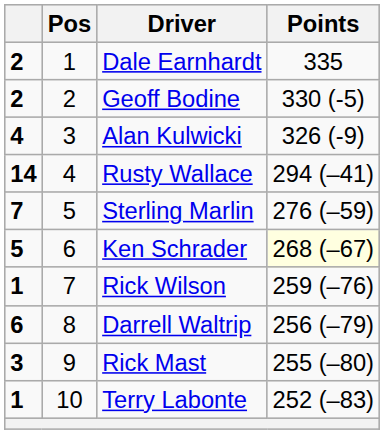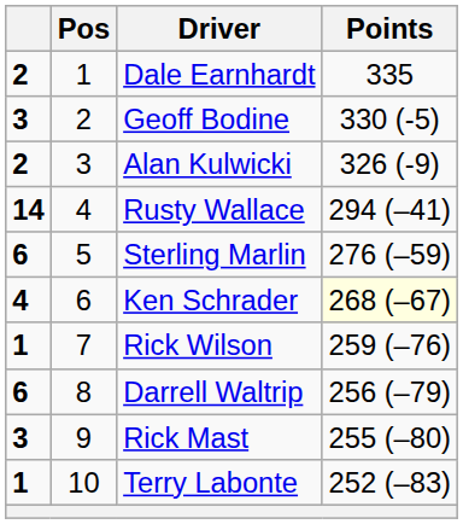 <table class="wikitable" style="font-size: 95%;">
 <tr>
 <th></th>
 <th>Pos</th>
 <th>Driver</th>
 <th>Points</th>
 </tr>
 <tr>
 <td align="left">  <strong>2</strong></td>
 <td style="text-align:center;">1</td>
 <td><a href='#'>Dale Earnhardt</a></td>
 <td style="text-align:center;">335</td>
 </tr>
 <tr>
-<td align="left">  <strong>2</strong></td>
+<td align="left">  <strong>3</strong></td>
 <td style="text-align:center;">2</td>
 <td><a href='#'>Geoff Bodine</a></td>
 <td style="text-align:center;">330 (-5)</td>
 </tr>
 <tr>
-<td align="left">  <strong>4</strong></td>
+<td align="left">  <strong>2</strong></td>
 <td style="text-align:center;">3</td>
 <td><a href='#'>Alan Kulwicki</a></td>
 <td style="text-align:center;">326 (-9)</td>
 </tr>
 <tr>
 <td align="left">  <strong>14</strong></td>
 <td style="text-align:center;">4</td>
 <td><a href='#'>Rusty Wallace</a></td>
 <td style="text-align:center;">294 (–41)</td>
 </tr>
 <tr>
-<td align="left">  <strong>7</strong></td>
+<td align="left">  <strong>6</strong></td>
 <td style="text-align:center;">5</td>
 <td><a href='#'>Sterling Marlin</a></td>
 <td style="text-align:center;">276 (–59)</td>
 </tr>
 <tr>
-<td align="left">  <strong>5</strong></td>
+<td align="left">  <strong>4</strong></td>
 <td style="text-align:center;">6</td>
 <td><a href='#'>Ken Schrader</a></td>
 <td style="background: lightyellow; text-align:center;">268 (–67)</td>
 </tr>
 <tr>
 <td align="left">  <strong>1</strong></td>
 <td style="text-align:center;">7</td>
 <td><a href='#'>Rick Wilson</a></td>
 <td style="text-align:center;">259 (–76)</td>
 </tr>
 <tr>
 <td align="left">  <strong>6</strong></td>
 <td style="text-align:center;">8</td>
 <td><a href='#'>Darrell Waltrip</a></td>
 <td style="text-align:center;">256 (–79)</td>
 </tr>
 <tr>
 <td align="left">  <strong>3</strong></td>
 <td style="text-align:center;">9</td>
 <td><a href='#'>Rick Mast</a></td>
 <td style="text-align:center;">255 (–80)</td>
 </tr>
 <tr>
 <td align="left">  <strong>1</strong></td>
 <td style="text-align:center;">10</td>
 <td><a href='#'>Terry Labonte</a></td>
 <td style="text-align:center;">252 (–83)</td>
 </tr>
 <tr class="sortbottom">
 <th colspan="9"></th>
 </tr>
 </table>
